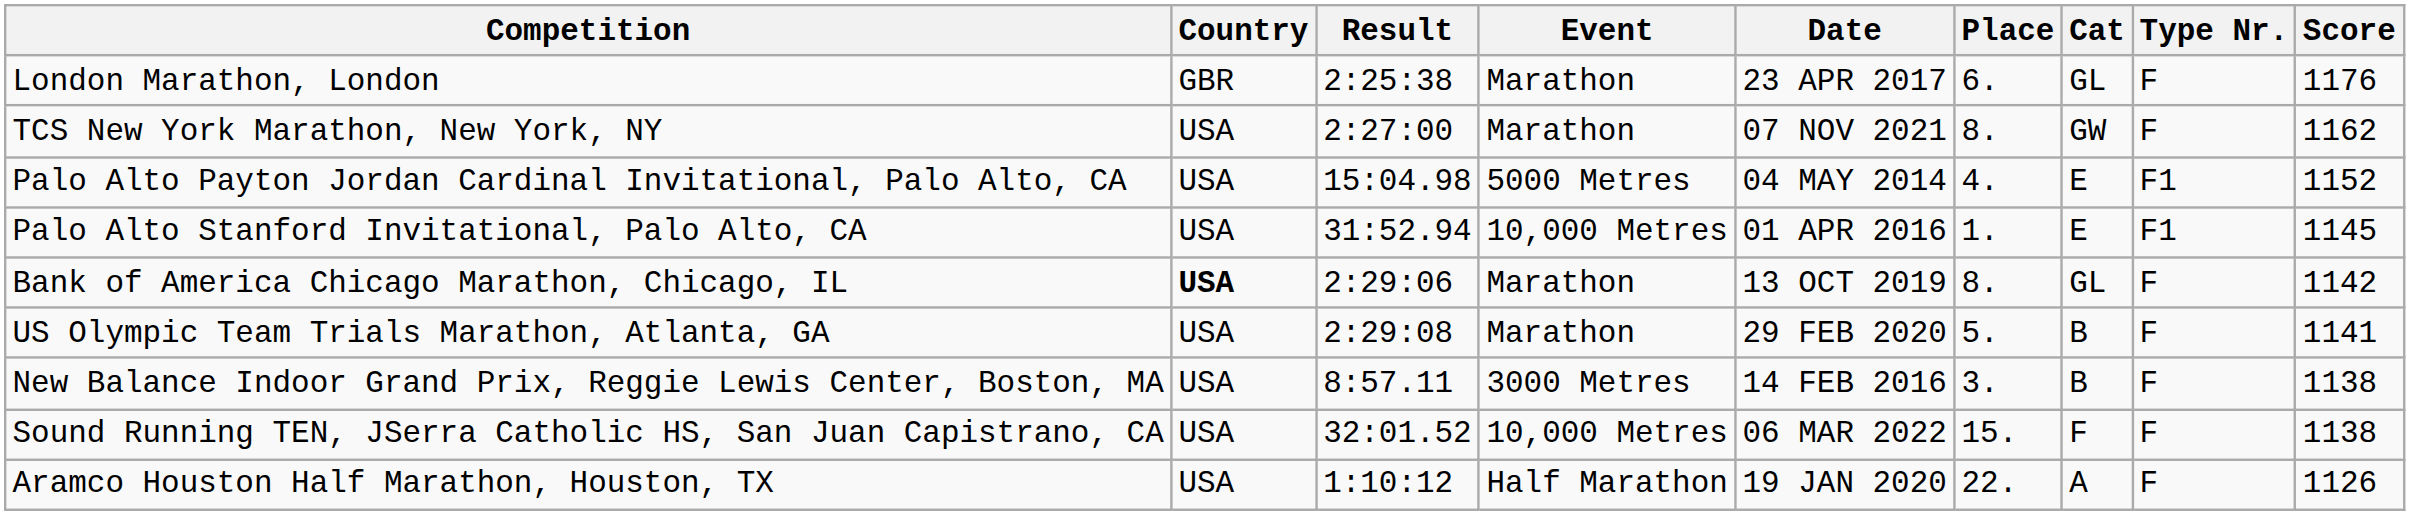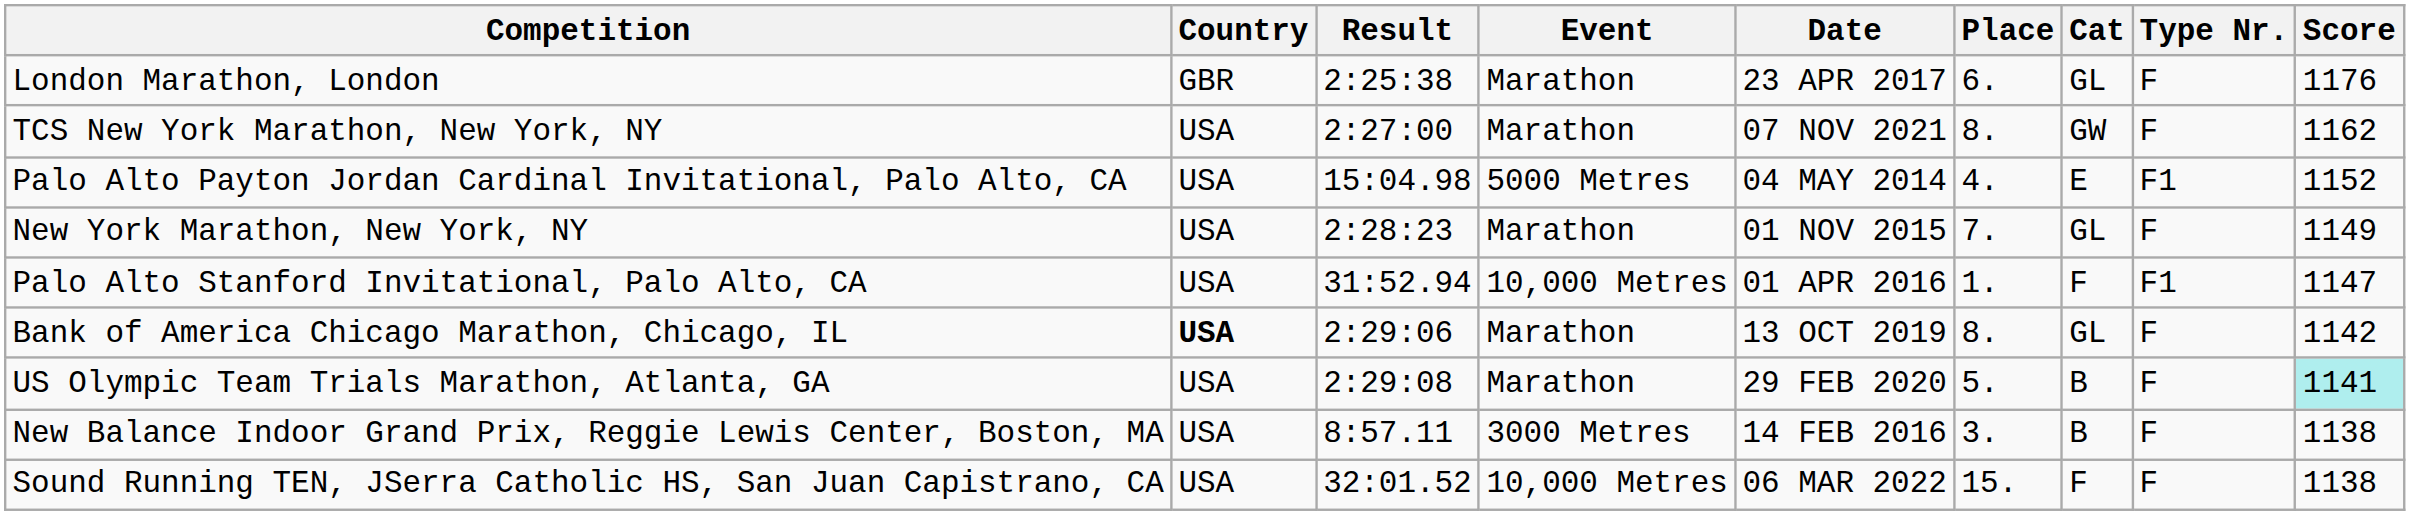 <table class="wikitable">
 <tr>
 <th>Competition</th>
 <th>Country</th>
 <th>Result</th>
 <th>Event</th>
 <th>Date</th>
 <th>Place</th>
 <th>Cat</th>
 <th>Type Nr.</th>
 <th>Score</th>
 </tr>
 <tr>
 <td>London Marathon, London</td>
 <td>GBR</td>
 <td>2:25:38</td>
 <td>Marathon</td>
 <td>23 APR 2017</td>
 <td>6.</td>
 <td>GL</td>
 <td>F</td>
 <td>1176</td>
 </tr>
 <tr>
 <td>TCS New York Marathon, New York, NY</td>
 <td>USA</td>
 <td>2:27:00</td>
 <td>Marathon</td>
 <td>07 NOV 2021</td>
 <td>8.</td>
 <td>GW</td>
 <td>F</td>
 <td>1162</td>
 </tr>
 <tr>
 <td>Palo Alto Payton Jordan Cardinal Invitational, Palo Alto, CA</td>
 <td>USA</td>
 <td>15:04.98</td>
 <td>5000 Metres</td>
 <td>04 MAY 2014</td>
 <td>4.</td>
 <td>E</td>
 <td>F1</td>
 <td>1152</td>
 </tr>
 <tr>
+<td>New York Marathon, New York, NY</td>
+<td>USA</td>
+<td>2:28:23</td>
+<td>Marathon</td>
+<td>01 NOV 2015</td>
+<td>7.</td>
+<td>GL</td>
+<td>F</td>
+<td>1149</td>
+</tr>
+<tr>
 <td>Palo Alto Stanford Invitational, Palo Alto, CA</td>
 <td>USA</td>
 <td>31:52.94</td>
 <td>10,000 Metres</td>
 <td>01 APR 2016</td>
 <td>1.</td>
-<td>E</td>
+<td>F</td>
 <td>F1</td>
-<td>1145</td>
+<td>1147</td>
 </tr>
 <tr>
 <td>Bank of America Chicago Marathon, Chicago, IL</td>
 <td><strong>USA</strong></td>
 <td>2:29:06</td>
 <td>Marathon</td>
 <td>13 OCT 2019</td>
 <td>8.</td>
 <td>GL</td>
 <td>F</td>
 <td>1142</td>
 </tr>
 <tr>
 <td>US Olympic Team Trials Marathon, Atlanta, GA</td>
 <td>USA</td>
 <td>2:29:08</td>
 <td>Marathon</td>
 <td>29 FEB 2020</td>
 <td>5.</td>
 <td>B</td>
 <td>F</td>
-<td>1141</td>
+<td style="background: paleturquoise;">1141</td>
 </tr>
 <tr>
 <td>New Balance Indoor Grand Prix, Reggie Lewis Center, Boston, MA</td>
 <td>USA</td>
 <td>8:57.11</td>
 <td>3000 Metres</td>
 <td>14 FEB 2016</td>
 <td>3.</td>
 <td>B</td>
 <td>F</td>
 <td>1138</td>
 </tr>
 <tr>
 <td>Sound Running TEN, JSerra Catholic HS, San Juan Capistrano, CA</td>
 <td>USA</td>
 <td>32:01.52</td>
 <td>10,000 Metres</td>
 <td>06 MAR 2022</td>
 <td>15.</td>
 <td>F</td>
 <td>F</td>
 <td>1138</td>
 </tr>
-<tr>
-<td>Aramco Houston Half Marathon, Houston, TX</td>
-<td>USA</td>
-<td>1:10:12</td>
-<td>Half Marathon</td>
-<td>19 JAN 2020</td>
-<td>22.</td>
-<td>A</td>
-<td>F</td>
-<td>1126</td>
-</tr>
 </table>
